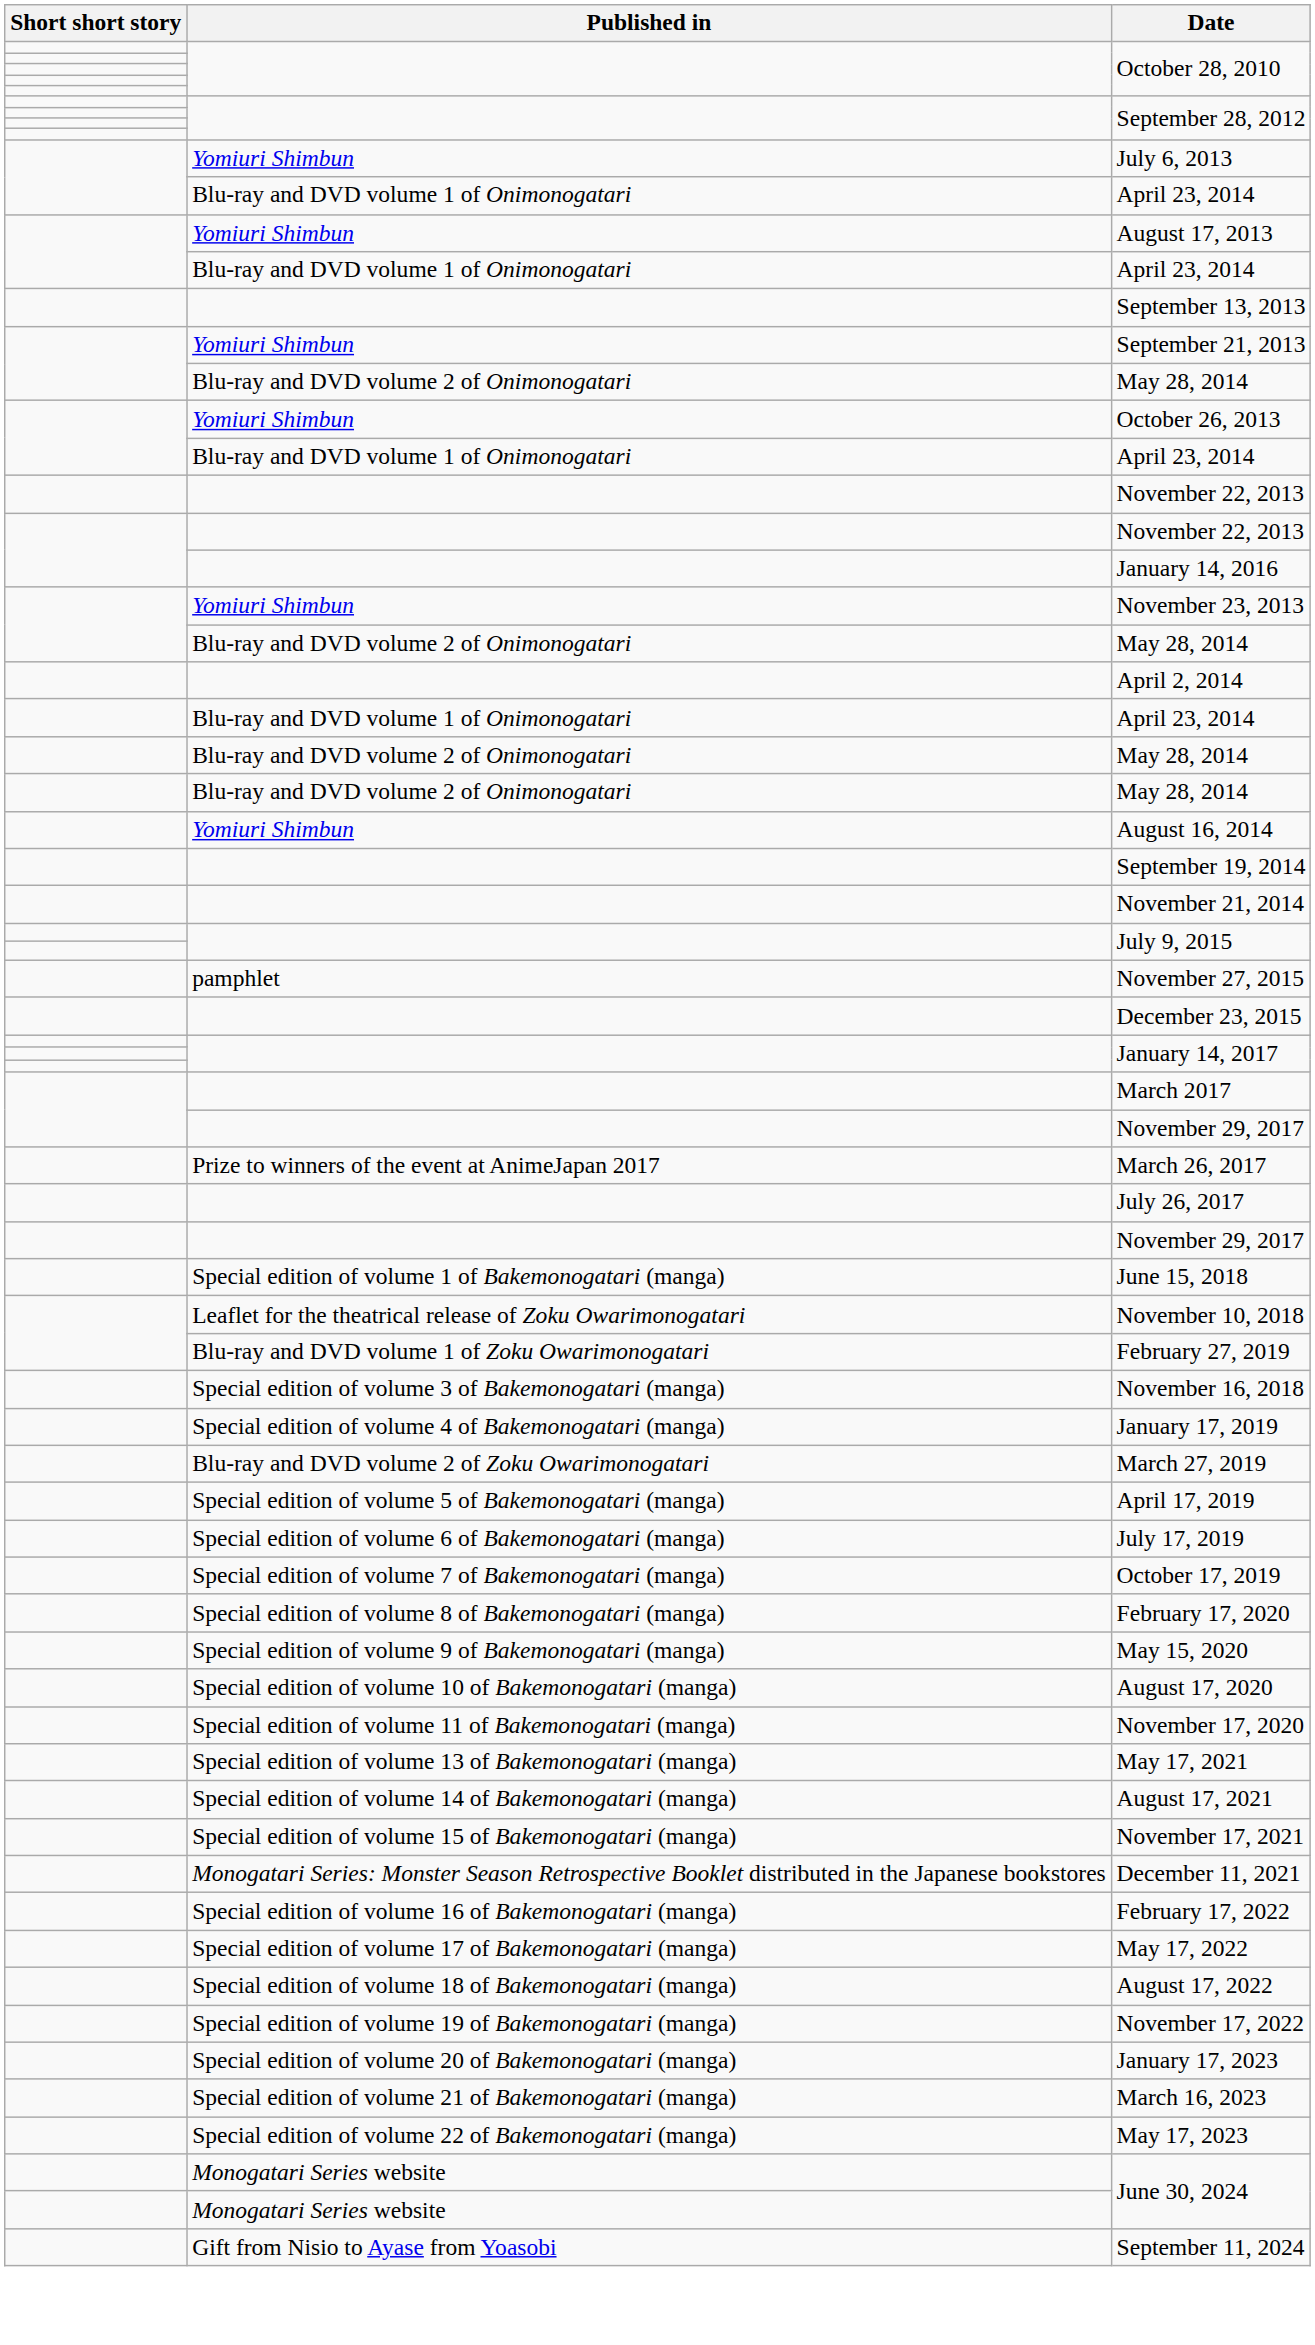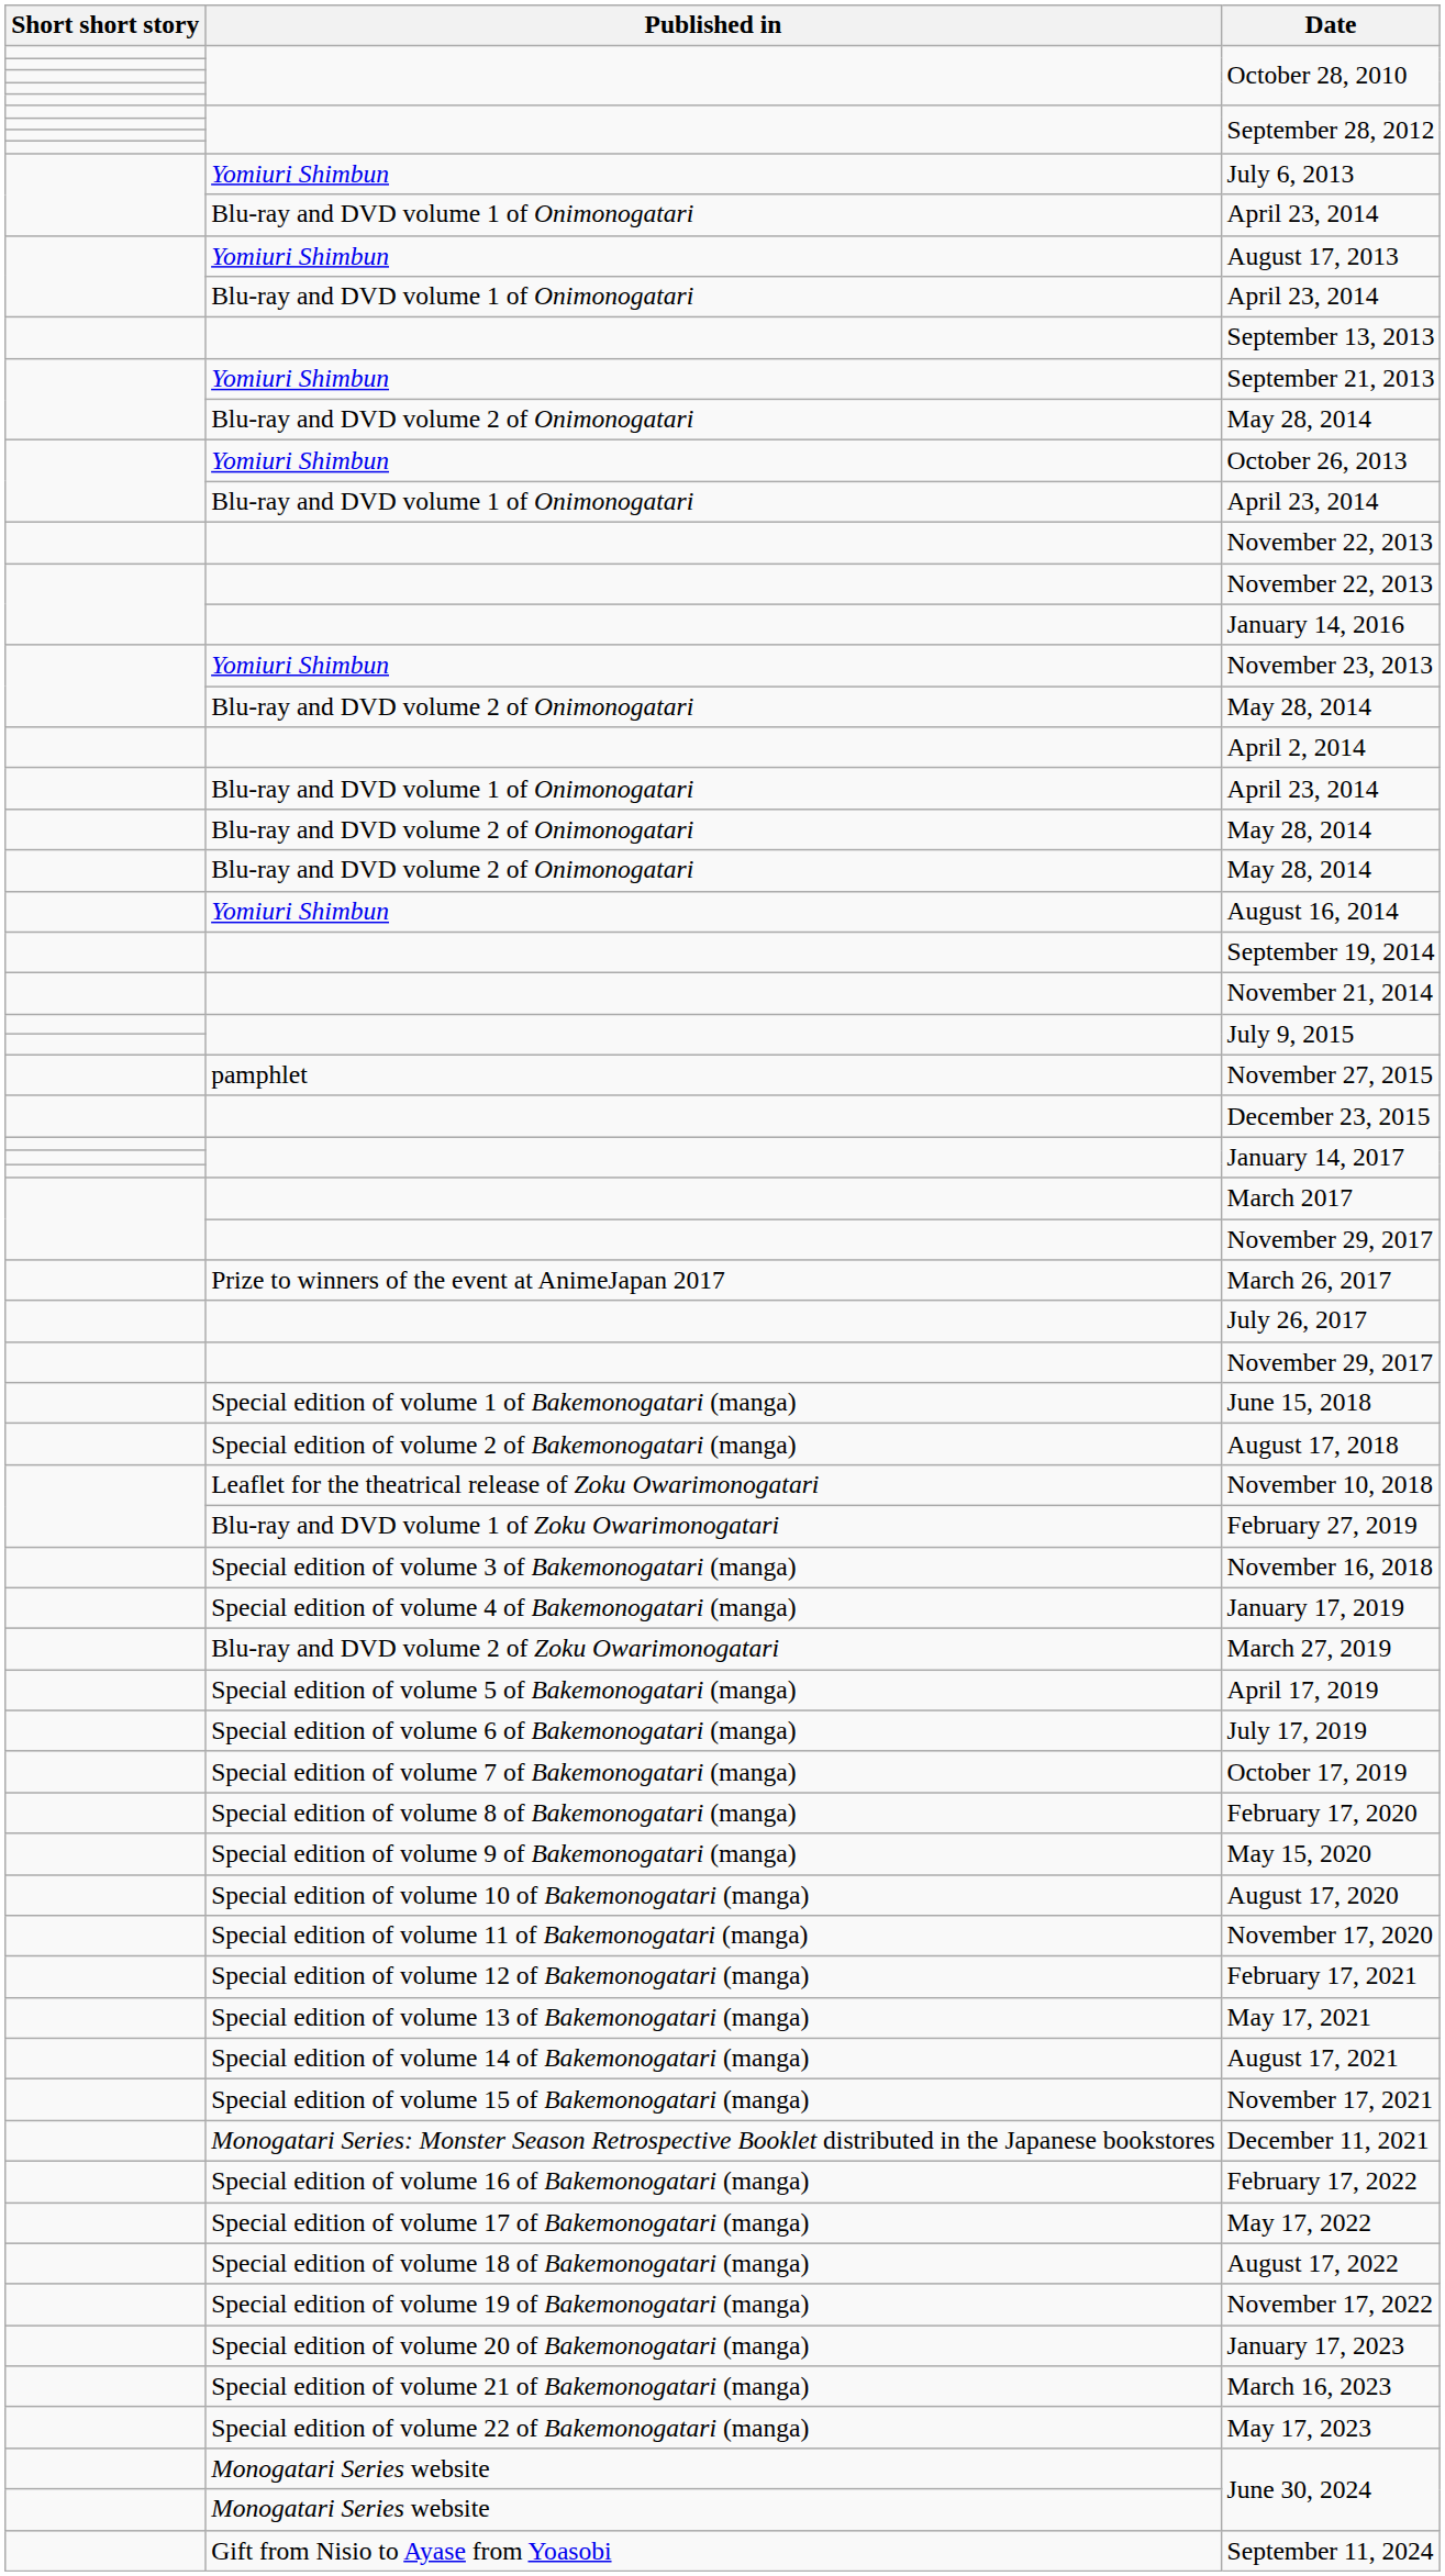 <table class="wikitable">
 <tr>
 <th>Short short story</th>
 <th>Published in</th>
 <th>Date</th>
 </tr>
 <tr>
 <td></td>
 <td rowspan="5"></td>
 <td rowspan="5">October 28, 2010</td>
 </tr>
 <tr>
 <td></td>
 </tr>
 <tr>
 <td></td>
 </tr>
 <tr>
 <td></td>
 </tr>
 <tr>
 <td></td>
 </tr>
 <tr>
 <td></td>
 <td rowspan="4"></td>
 <td rowspan="4">September 28, 2012</td>
 </tr>
 <tr>
 <td></td>
 </tr>
 <tr>
 <td></td>
 </tr>
 <tr>
 <td></td>
 </tr>
 <tr>
 <td rowspan="2"></td>
 <td><em><a href='#'>Yomiuri Shimbun</a></em></td>
 <td>July 6, 2013</td>
 </tr>
 <tr>
 <td>Blu-ray and DVD volume 1 of <em>Onimonogatari</em></td>
 <td>April 23, 2014</td>
 </tr>
 <tr>
 <td rowspan="2"></td>
 <td><em><a href='#'>Yomiuri Shimbun</a></em></td>
 <td>August 17, 2013</td>
 </tr>
 <tr>
 <td>Blu-ray and DVD volume 1 of <em>Onimonogatari</em></td>
 <td>April 23, 2014</td>
 </tr>
 <tr>
 <td></td>
 <td></td>
 <td>September 13, 2013</td>
 </tr>
 <tr>
 <td rowspan="2"></td>
 <td><em><a href='#'>Yomiuri Shimbun</a></em></td>
 <td>September 21, 2013</td>
 </tr>
 <tr>
 <td>Blu-ray and DVD volume 2 of <em>Onimonogatari</em></td>
 <td>May 28, 2014</td>
 </tr>
 <tr>
 <td rowspan="2"></td>
 <td><em><a href='#'>Yomiuri Shimbun</a></em></td>
 <td>October 26, 2013</td>
 </tr>
 <tr>
 <td>Blu-ray and DVD volume 1 of <em>Onimonogatari</em></td>
 <td>April 23, 2014</td>
 </tr>
 <tr>
 <td></td>
 <td></td>
 <td>November 22, 2013</td>
 </tr>
 <tr>
 <td rowspan="2"></td>
 <td></td>
 <td>November 22, 2013</td>
 </tr>
 <tr>
 <td></td>
 <td>January 14, 2016</td>
 </tr>
 <tr>
 <td rowspan="2"></td>
 <td><em><a href='#'>Yomiuri Shimbun</a></em></td>
 <td>November 23, 2013</td>
 </tr>
 <tr>
 <td>Blu-ray and DVD volume 2 of <em>Onimonogatari</em></td>
 <td>May 28, 2014</td>
 </tr>
 <tr>
 <td></td>
 <td></td>
 <td>April 2, 2014</td>
 </tr>
 <tr>
 <td></td>
 <td>Blu-ray and DVD volume 1 of <em>Onimonogatari</em></td>
 <td>April 23, 2014</td>
 </tr>
 <tr>
 <td></td>
 <td>Blu-ray and DVD volume 2 of <em>Onimonogatari</em></td>
 <td>May 28, 2014</td>
 </tr>
 <tr>
 <td></td>
 <td>Blu-ray and DVD volume 2 of <em>Onimonogatari</em></td>
 <td>May 28, 2014</td>
 </tr>
 <tr>
 <td></td>
 <td><em><a href='#'>Yomiuri Shimbun</a></em></td>
 <td>August 16, 2014</td>
 </tr>
 <tr>
 <td></td>
 <td></td>
 <td>September 19, 2014</td>
 </tr>
 <tr>
 <td></td>
 <td></td>
 <td>November 21, 2014</td>
 </tr>
 <tr>
 <td></td>
 <td rowspan="2"></td>
 <td rowspan="2">July 9, 2015</td>
 </tr>
 <tr>
 <td></td>
 </tr>
 <tr>
 <td></td>
 <td> pamphlet</td>
 <td>November 27, 2015</td>
 </tr>
 <tr>
 <td></td>
 <td></td>
 <td>December 23, 2015</td>
 </tr>
 <tr>
 <td></td>
 <td rowspan="3"></td>
 <td rowspan="3">January 14, 2017</td>
 </tr>
 <tr>
 <td></td>
 </tr>
 <tr>
 <td></td>
 </tr>
 <tr>
 <td rowspan="2"></td>
 <td></td>
 <td>March 2017</td>
 </tr>
 <tr>
 <td></td>
 <td>November 29, 2017</td>
 </tr>
 <tr>
 <td></td>
 <td>Prize to winners of the  event at AnimeJapan 2017</td>
 <td>March 26, 2017</td>
 </tr>
 <tr>
 <td></td>
 <td></td>
 <td>July 26, 2017</td>
 </tr>
 <tr>
 <td></td>
 <td></td>
 <td>November 29, 2017</td>
 </tr>
 <tr>
 <td></td>
 <td>Special edition of volume 1 of <em>Bakemonogatari</em> (manga)</td>
 <td>June 15, 2018</td>
 </tr>
 <tr>
+<td></td>
+<td>Special edition of volume 2 of <em>Bakemonogatari</em> (manga)</td>
+<td>August 17, 2018</td>
+</tr>
+<tr>
 <td rowspan="2"></td>
 <td>Leaflet for the theatrical release of <em>Zoku Owarimonogatari</em></td>
 <td>November 10, 2018</td>
 </tr>
 <tr>
 <td>Blu-ray and DVD volume 1 of <em>Zoku Owarimonogatari</em></td>
 <td>February 27, 2019</td>
 </tr>
 <tr>
 <td></td>
 <td>Special edition of volume 3 of <em>Bakemonogatari</em> (manga)</td>
 <td>November 16, 2018</td>
 </tr>
 <tr>
 <td></td>
 <td>Special edition of volume 4 of <em>Bakemonogatari</em> (manga)</td>
 <td>January 17, 2019</td>
 </tr>
 <tr>
 <td></td>
 <td>Blu-ray and DVD volume 2 of <em>Zoku Owarimonogatari</em></td>
 <td>March 27, 2019</td>
 </tr>
 <tr>
 <td></td>
 <td>Special edition of volume 5 of <em>Bakemonogatari</em> (manga)</td>
 <td>April 17, 2019</td>
 </tr>
 <tr>
 <td></td>
 <td>Special edition of volume 6 of <em>Bakemonogatari</em> (manga)</td>
 <td>July 17, 2019</td>
 </tr>
 <tr>
 <td></td>
 <td>Special edition of volume 7 of <em>Bakemonogatari</em> (manga)</td>
 <td>October 17, 2019</td>
 </tr>
 <tr>
 <td></td>
 <td>Special edition of volume 8 of <em>Bakemonogatari</em> (manga)</td>
 <td>February 17, 2020</td>
 </tr>
 <tr>
 <td></td>
 <td>Special edition of volume 9 of <em>Bakemonogatari</em> (manga)</td>
 <td>May 15, 2020</td>
 </tr>
 <tr>
 <td></td>
 <td>Special edition of volume 10 of <em>Bakemonogatari</em> (manga)</td>
 <td>August 17, 2020</td>
 </tr>
 <tr>
 <td></td>
 <td>Special edition of volume 11 of <em>Bakemonogatari</em> (manga)</td>
 <td>November 17, 2020</td>
+</tr>
+<tr>
+<td></td>
+<td>Special edition of volume 12 of <em>Bakemonogatari</em> (manga)</td>
+<td>February 17, 2021</td>
 </tr>
 <tr>
 <td></td>
 <td>Special edition of volume 13 of <em>Bakemonogatari</em> (manga)</td>
 <td>May 17, 2021</td>
 </tr>
 <tr>
 <td></td>
 <td>Special edition of volume 14 of <em>Bakemonogatari</em> (manga)</td>
 <td>August 17, 2021</td>
 </tr>
 <tr>
 <td></td>
 <td>Special edition of volume 15 of <em>Bakemonogatari</em> (manga)</td>
 <td>November 17, 2021</td>
 </tr>
 <tr>
 <td></td>
 <td><em>Monogatari Series: Monster Season Retrospective Booklet</em> distributed in the Japanese bookstores</td>
 <td>December 11, 2021</td>
 </tr>
 <tr>
 <td></td>
 <td>Special edition of volume 16 of <em>Bakemonogatari</em> (manga)</td>
 <td>February 17, 2022</td>
 </tr>
 <tr>
 <td></td>
 <td>Special edition of volume 17 of <em>Bakemonogatari</em> (manga)</td>
 <td>May 17, 2022</td>
 </tr>
 <tr>
 <td></td>
 <td>Special edition of volume 18 of <em>Bakemonogatari</em> (manga)</td>
 <td>August 17, 2022</td>
 </tr>
 <tr>
 <td></td>
 <td>Special edition of volume 19 of <em>Bakemonogatari</em> (manga)</td>
 <td>November 17, 2022</td>
 </tr>
 <tr>
 <td></td>
 <td>Special edition of volume 20 of <em>Bakemonogatari</em> (manga)</td>
 <td>January 17, 2023</td>
 </tr>
 <tr>
 <td></td>
 <td>Special edition of volume 21 of <em>Bakemonogatari</em> (manga)</td>
 <td>March 16, 2023</td>
 </tr>
 <tr>
 <td></td>
 <td>Special edition of volume 22 of <em>Bakemonogatari</em> (manga)</td>
 <td>May 17, 2023</td>
 </tr>
 <tr>
 <td></td>
 <td><em>Monogatari Series</em> website</td>
 <td rowspan="2">June 30, 2024</td>
 </tr>
 <tr>
 <td></td>
 <td><em>Monogatari Series</em> website</td>
 </tr>
 <tr>
 <td></td>
 <td>Gift from Nisio to <a href='#'>Ayase</a> from <a href='#'>Yoasobi</a></td>
 <td>September 11, 2024</td>
 </tr>
 </table>
